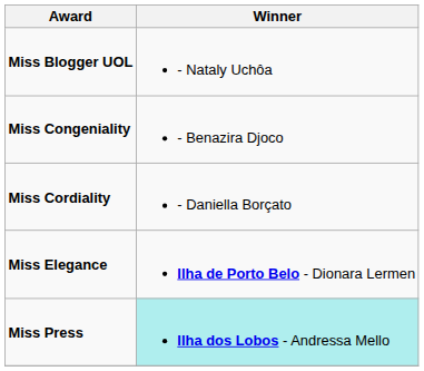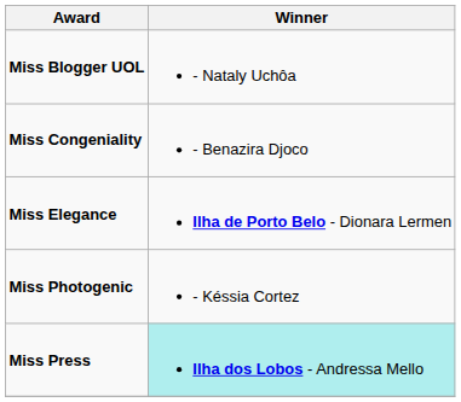 <table class="wikitable sortable" style="font-size:95%;">
 <tr>
 <th>Award</th>
 <th>Winner</th>
 </tr>
 <tr>
 <td><strong>Miss Blogger UOL</strong></td>
 <td><br><ul><li><strong></strong> - Nataly Uchôa</li></ul></td>
 </tr>
 <tr>
 <td><strong>Miss Congeniality</strong></td>
 <td><br><ul><li><strong></strong> - Benazira Djoco</li></ul></td>
 </tr>
 <tr>
-<td><strong>Miss Cordiality</strong></td>
-<td><br><ul><li><strong></strong> - Daniella Borçato</li></ul></td>
+<td><strong>Miss Elegance</strong></td>
+<td><br><ul><li><strong> <a href='#'>Ilha de Porto Belo</a></strong> - Dionara Lermen</li></ul></td>
 </tr>
 <tr>
-<td><strong>Miss Elegance</strong></td>
-<td><br><ul><li><strong> <a href='#'>Ilha de Porto Belo</a></strong> - Dionara Lermen</li></ul></td>
+<td><strong>Miss Photogenic</strong></td>
+<td><br><ul><li><strong></strong> - Késsia Cortez</li></ul></td>
 </tr>
 <tr>
 <td><strong>Miss Press</strong></td>
 <td style="background: paleturquoise;"><br><ul><li><strong> <a href='#'>Ilha dos Lobos</a></strong> - Andressa Mello</li></ul></td>
 </tr>
 <tr>
 </tr>
 </table>
